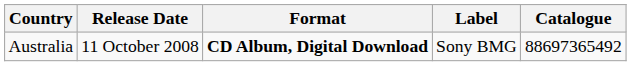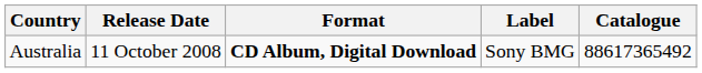 <table class="wikitable">
 <tr>
 <th>Country</th>
 <th>Release Date</th>
 <th>Format</th>
 <th>Label</th>
 <th>Catalogue</th>
 </tr>
 <tr>
 <td>Australia</td>
 <td>11 October 2008</td>
 <td><strong>CD Album, Digital Download</strong></td>
 <td>Sony BMG</td>
-<td>88697365492</td>
+<td>88617365492</td>
 </tr>
 </table>
